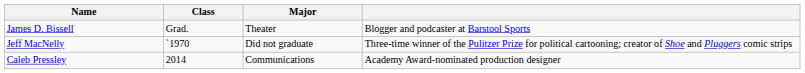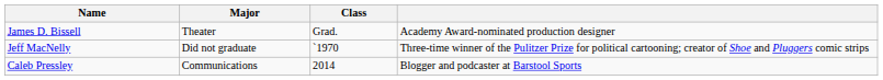 <table class="wikitable" width="100%">
 <tr>
 <th width="20%">Name</th>
+<th width="15%">Major</th>
 <th width="10%">Class</th>
-<th width="15%">Major</th>
 <th width="55%"></th>
 </tr>
 <tr>
 <td><a href='#'>James D. Bissell</a></td>
+<td>Theater</td>
 <td>Grad.</td>
-<td>Theater</td>
-<td>Blogger and podcaster at <a href='#'>Barstool Sports</a></td>
+<td>Academy Award-nominated production designer</td>
 </tr>
 <tr>
 <td><a href='#'>Jeff MacNelly</a></td>
+<td>Did not graduate</td>
 <td>`1970</td>
-<td>Did not graduate</td>
 <td>Three-time winner of the <a href='#'>Pulitzer Prize</a> for political cartooning; creator of <em><a href='#'>Shoe</a></em> and <em><a href='#'>Pluggers</a></em> comic strips</td>
 </tr>
 <tr>
 <td><a href='#'>Caleb Pressley</a></td>
+<td>Communications</td>
 <td>2014</td>
-<td>Communications</td>
-<td>Academy Award-nominated production designer</td>
+<td>Blogger and podcaster at <a href='#'>Barstool Sports</a></td>
 </tr>
 </table>
